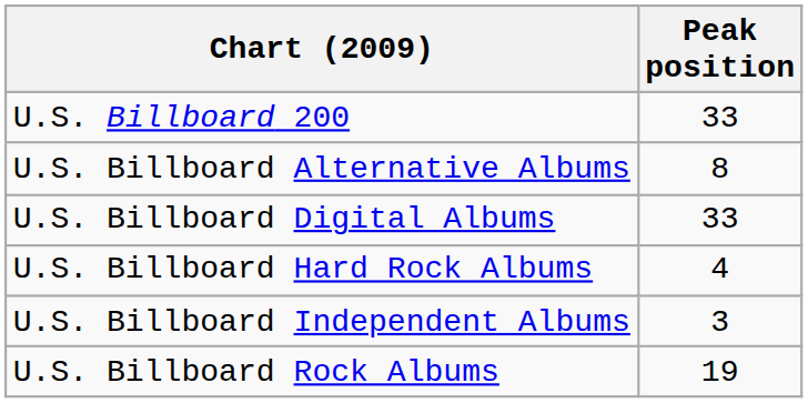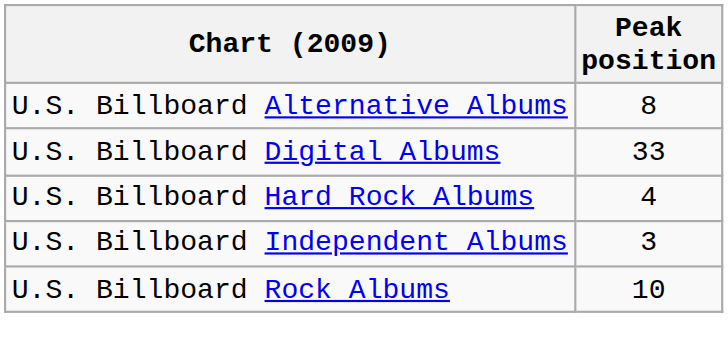 <table class="wikitable sortable">
 <tr>
 <th>Chart (2009)</th>
 <th>Peak<br>position</th>
-</tr>
-<tr>
-<td>U.S. <a href='#'><em>Billboard</em> 200</a></td>
-<td style="text-align:center;">33</td>
 </tr>
 <tr>
 <td>U.S. Billboard <a href='#'>Alternative Albums</a></td>
 <td style="text-align:center;">8</td>
 </tr>
 <tr>
 <td>U.S. Billboard <a href='#'>Digital Albums</a></td>
 <td style="text-align:center;">33</td>
 </tr>
 <tr>
 <td>U.S. Billboard <a href='#'>Hard Rock Albums</a></td>
 <td style="text-align:center;">4</td>
 </tr>
 <tr>
 <td>U.S. Billboard <a href='#'>Independent Albums</a></td>
 <td style="text-align:center;">3</td>
 </tr>
 <tr>
 <td>U.S. Billboard <a href='#'>Rock Albums</a></td>
-<td style="text-align:center;">19</td>
+<td style="text-align:center;">10</td>
 </tr>
 </table>
